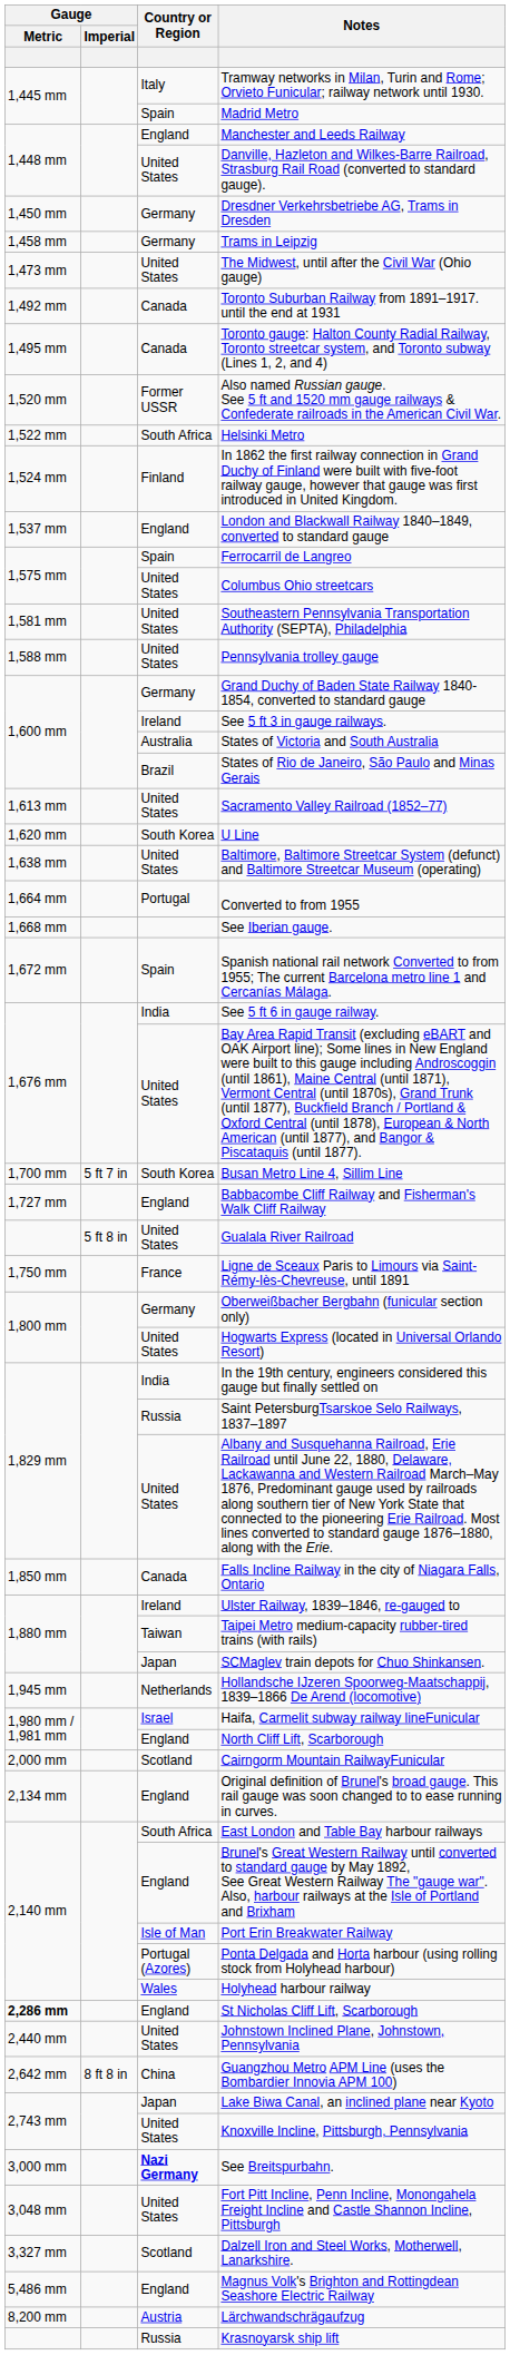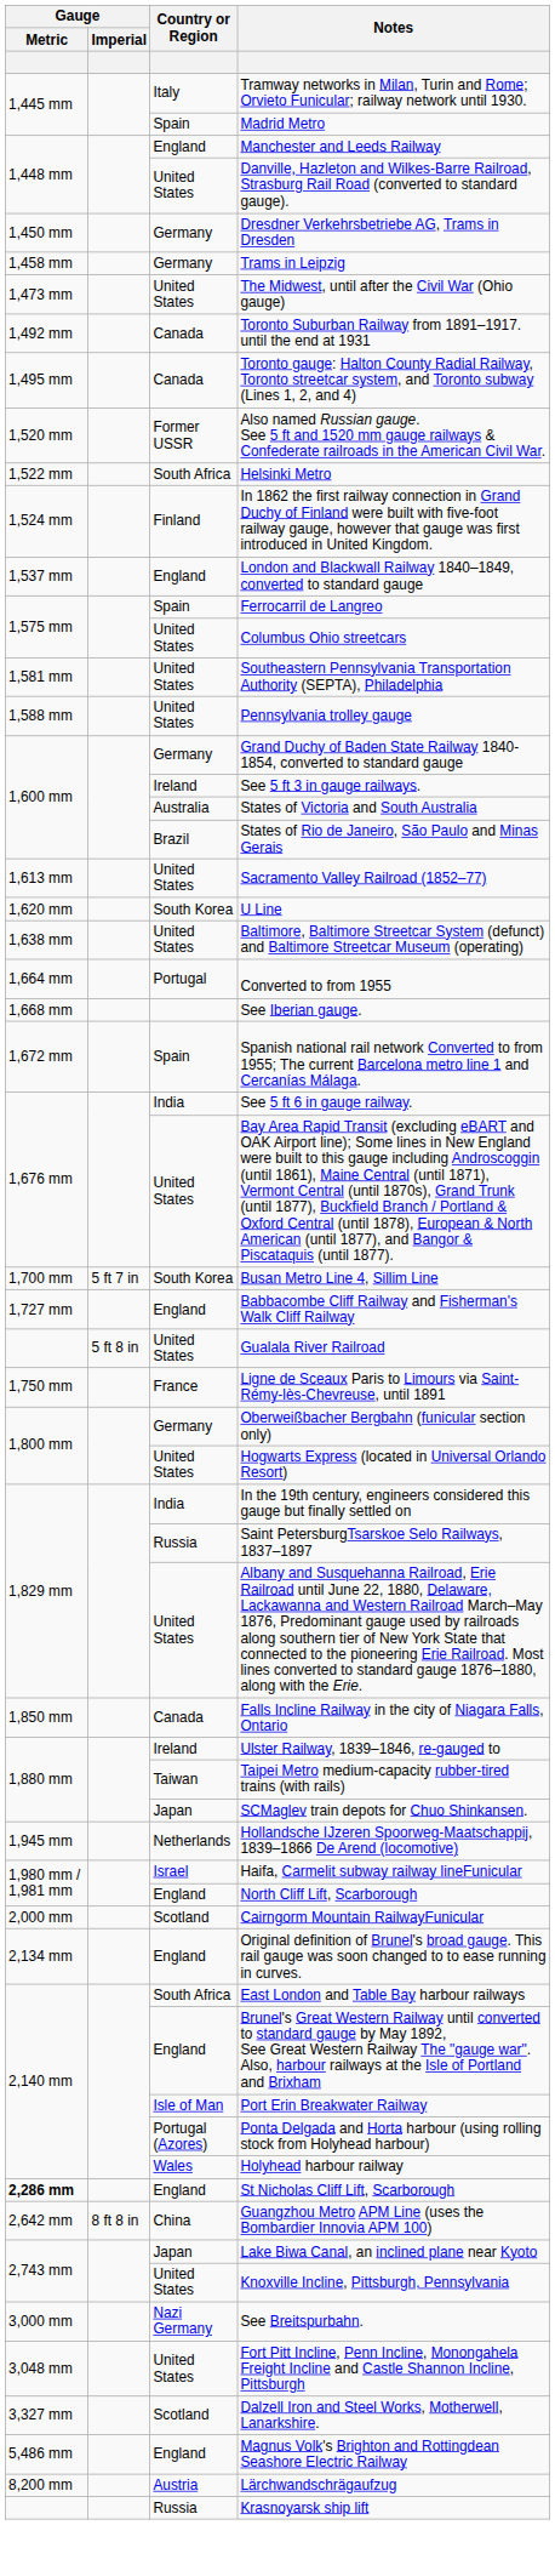 <table class="wikitable sortable collapsible uncollapsed">
 <tr>
 <th colspan=2>Gauge</th>
 <th rowspan=2>Country or Region</th>
 <th rowspan=2>Notes</th>
 </tr>
 <tr>
 <th>Metric</th>
 <th>Imperial</th>
 </tr>
 <tr>
 <th> </th>
 <th></th>
 <th></th>
 <th></th>
 </tr>
 <tr>
 <td rowspan="2">1,445 mm</td>
 <td rowspan="2"></td>
 <td>Italy</td>
 <td>Tramway networks in <a href='#'>Milan</a>, Turin and <a href='#'>Rome</a>; <a href='#'>Orvieto Funicular</a>; railway network until 1930.</td>
 </tr>
 <tr>
 <td>Spain</td>
 <td><a href='#'>Madrid Metro</a></td>
 </tr>
 <tr>
 <td rowspan="2">1,448 mm</td>
 <td rowspan="2"></td>
 <td>England</td>
 <td><a href='#'>Manchester and Leeds Railway</a></td>
 </tr>
 <tr>
 <td>United States</td>
 <td><a href='#'>Danville, Hazleton and Wilkes-Barre Railroad</a>, <a href='#'>Strasburg Rail Road</a> (converted to standard gauge).</td>
 </tr>
 <tr>
 <td>1,450 mm</td>
 <td></td>
 <td>Germany</td>
 <td><a href='#'>Dresdner Verkehrsbetriebe AG</a>, <a href='#'>Trams in Dresden</a></td>
 </tr>
 <tr>
 <td>1,458 mm</td>
 <td></td>
 <td>Germany</td>
 <td><a href='#'>Trams in Leipzig</a></td>
 </tr>
 <tr>
 <td>1,473 mm</td>
 <td></td>
 <td>United States</td>
 <td><a href='#'>The Midwest</a>, until after the <a href='#'>Civil War</a> (Ohio gauge)</td>
 </tr>
 <tr>
 <td>1,492 mm</td>
 <td></td>
 <td>Canada</td>
 <td><a href='#'>Toronto Suburban Railway</a> from 1891–1917.  until the end at 1931</td>
 </tr>
 <tr>
 <td>1,495 mm</td>
 <td></td>
 <td>Canada</td>
 <td><a href='#'>Toronto gauge</a>: <a href='#'>Halton County Radial Railway</a>, <a href='#'>Toronto streetcar system</a>, and <a href='#'>Toronto subway</a> (Lines 1, 2, and 4)</td>
 </tr>
 <tr>
 <td>1,520 mm</td>
 <td></td>
 <td>Former USSR</td>
 <td>Also named <em>Russian gauge</em>.<br>See <a href='#'>5 ft and 1520 mm gauge railways</a> & <a href='#'>Confederate railroads in the American Civil War</a>.</td>
 </tr>
 <tr>
 <td>1,522 mm</td>
 <td></td>
 <td>South Africa</td>
 <td><a href='#'>Helsinki Metro</a></td>
 </tr>
 <tr>
 <td>1,524 mm</td>
 <td></td>
 <td>Finland</td>
 <td>In 1862 the first railway connection in <a href='#'>Grand Duchy of Finland</a> were built with five-foot railway gauge, however that gauge was first introduced in United Kingdom.</td>
 </tr>
 <tr>
 <td>1,537 mm</td>
 <td></td>
 <td>England</td>
 <td><a href='#'>London and Blackwall Railway</a> 1840–1849, <a href='#'>converted</a> to standard gauge</td>
 </tr>
 <tr>
 <td rowspan="2">1,575 mm</td>
 <td rowspan="2"></td>
 <td>Spain</td>
 <td><a href='#'>Ferrocarril de Langreo</a></td>
 </tr>
 <tr>
 <td>United States</td>
 <td><a href='#'>Columbus Ohio streetcars</a></td>
 </tr>
 <tr>
 <td>1,581 mm</td>
 <td></td>
 <td>United States</td>
 <td><a href='#'>Southeastern Pennsylvania Transportation Authority</a> (SEPTA), <a href='#'>Philadelphia</a></td>
 </tr>
 <tr>
 <td>1,588 mm</td>
 <td></td>
 <td>United States</td>
 <td><a href='#'>Pennsylvania trolley gauge</a></td>
 </tr>
 <tr>
 <td rowspan="4">1,600 mm</td>
 <td rowspan="4"></td>
 <td>Germany</td>
 <td><a href='#'>Grand Duchy of Baden State Railway</a> 1840-1854, converted to standard gauge</td>
 </tr>
 <tr>
 <td>Ireland</td>
 <td>See <a href='#'>5 ft 3 in gauge railways</a>.</td>
 </tr>
 <tr>
 <td>Australia</td>
 <td>States of <a href='#'>Victoria</a> and <a href='#'>South Australia</a></td>
 </tr>
 <tr>
 <td>Brazil</td>
 <td>States of <a href='#'>Rio de Janeiro</a>, <a href='#'>São Paulo</a> and <a href='#'>Minas Gerais</a></td>
 </tr>
 <tr>
 <td>1,613 mm</td>
 <td></td>
 <td>United States</td>
 <td><a href='#'>Sacramento Valley Railroad (1852–77)</a></td>
 </tr>
 <tr>
 <td>1,620 mm</td>
 <td></td>
 <td>South Korea</td>
 <td><a href='#'>U Line</a></td>
 </tr>
 <tr>
 <td>1,638 mm</td>
 <td></td>
 <td>United States</td>
 <td><a href='#'>Baltimore</a>, <a href='#'>Baltimore Streetcar System</a> (defunct) and <a href='#'>Baltimore Streetcar Museum</a> (operating)</td>
 </tr>
 <tr>
 <td>1,664 mm</td>
 <td></td>
 <td>Portugal</td>
 <td><br>Converted to  from 1955</td>
 </tr>
 <tr>
 <td>1,668 mm</td>
 <td></td>
 <td></td>
 <td>See <a href='#'>Iberian gauge</a>.</td>
 </tr>
 <tr>
 <td>1,672 mm</td>
 <td><br></td>
 <td>Spain</td>
 <td><br>Spanish national rail network <a href='#'>Converted</a> to  from 1955; The current <a href='#'>Barcelona metro line 1</a> and <a href='#'>Cercanías Málaga</a>.</td>
 </tr>
 <tr>
 <td rowspan="2">1,676 mm</td>
 <td rowspan="2"></td>
 <td>India</td>
 <td>See <a href='#'>5 ft 6 in gauge railway</a>.</td>
 </tr>
 <tr>
 <td>United States</td>
 <td><a href='#'>Bay Area Rapid Transit</a> (excluding <a href='#'>eBART</a> and OAK Airport line); Some lines in New England were built to this gauge including <a href='#'>Androscoggin</a> (until 1861), <a href='#'>Maine Central</a> (until 1871), <a href='#'>Vermont Central</a> (until 1870s), <a href='#'>Grand Trunk</a> (until 1877), <a href='#'>Buckfield Branch / Portland & Oxford Central</a> (until 1878), <a href='#'>European & North American</a> (until 1877), and <a href='#'>Bangor & Piscataquis</a> (until 1877).</td>
 </tr>
 <tr>
 <td>1,700 mm</td>
 <td>5 ft 7 in </td>
 <td>South Korea</td>
 <td><a href='#'>Busan Metro Line 4</a>, <a href='#'>Sillim Line</a></td>
 </tr>
 <tr>
 <td>1,727 mm</td>
 <td></td>
 <td>England</td>
 <td><a href='#'>Babbacombe Cliff Railway</a> and <a href='#'>Fisherman's Walk Cliff Railway</a></td>
 </tr>
 <tr>
 <td></td>
 <td>5 ft 8  in</td>
 <td>United States</td>
 <td><a href='#'>Gualala River Railroad</a></td>
 </tr>
 <tr>
 <td>1,750 mm</td>
 <td></td>
 <td>France</td>
 <td><a href='#'>Ligne de Sceaux</a> Paris to <a href='#'>Limours</a> via <a href='#'>Saint-Rémy-lès-Chevreuse</a>, until 1891</td>
 </tr>
 <tr>
 <td rowspan="2">1,800 mm</td>
 <td rowspan="2"></td>
 <td>Germany</td>
 <td><a href='#'>Oberweißbacher Bergbahn</a> (<a href='#'>funicular</a> section only)</td>
 </tr>
 <tr>
 <td>United States</td>
 <td><a href='#'>Hogwarts Express</a> (located in <a href='#'>Universal Orlando Resort</a>)</td>
 </tr>
 <tr>
 <td rowspan=3>1,829 mm</td>
 <td rowspan=3></td>
 <td>India</td>
 <td>In the 19th century, engineers considered this gauge but finally settled on </td>
 </tr>
 <tr>
 <td>Russia</td>
 <td>Saint Petersburg<a href='#'>Tsarskoe Selo Railways</a>, 1837–1897</td>
 </tr>
 <tr>
 <td>United States</td>
 <td><a href='#'>Albany and Susquehanna Railroad</a>, <a href='#'>Erie Railroad</a> until June 22, 1880, <a href='#'>Delaware, Lackawanna and Western Railroad</a> March–May 1876, Predominant gauge used by railroads along southern tier of New York State that connected to the pioneering <a href='#'>Erie Railroad</a>. Most lines converted to standard gauge 1876–1880, along with the <em>Erie</em>.</td>
 </tr>
 <tr>
 <td>1,850 mm</td>
 <td></td>
 <td>Canada</td>
 <td><a href='#'>Falls Incline Railway</a> in the city of <a href='#'>Niagara Falls</a>, <a href='#'>Ontario</a></td>
 </tr>
 <tr>
 <td rowspan=3>1,880 mm</td>
 <td rowspan=3></td>
 <td>Ireland</td>
 <td><a href='#'>Ulster Railway</a>, 1839–1846, <a href='#'>re-gauged</a> to </td>
 </tr>
 <tr>
 <td>Taiwan</td>
 <td><a href='#'>Taipei Metro</a> medium-capacity <a href='#'>rubber-tired</a> trains (with  rails)</td>
 </tr>
 <tr>
 <td>Japan</td>
 <td><a href='#'>SCMaglev</a> train depots for <a href='#'>Chuo Shinkansen</a>.</td>
 </tr>
 <tr>
 <td>1,945 mm</td>
 <td></td>
 <td>Netherlands</td>
 <td><a href='#'>Hollandsche IJzeren Spoorweg-Maatschappij</a>, 1839–1866 <a href='#'>De Arend (locomotive)</a></td>
 </tr>
 <tr>
 <td rowspan=2>1,980 mm / 1,981 mm</td>
 <td rowspan=2></td>
 <td><a href='#'>Israel</a></td>
 <td>Haifa, <a href='#'> Carmelit subway railway line</a><a href='#'>Funicular</a></td>
 </tr>
 <tr>
 <td>England</td>
 <td><a href='#'>North Cliff Lift</a>, <a href='#'>Scarborough</a></td>
 </tr>
 <tr>
 <td>2,000 mm</td>
 <td></td>
 <td>Scotland</td>
 <td><a href='#'>Cairngorm Mountain Railway</a><a href='#'>Funicular</a></td>
 </tr>
 <tr>
 <td>2,134 mm</td>
 <td></td>
 <td>England</td>
 <td>Original definition of <a href='#'>Brunel</a>'s <a href='#'>broad gauge</a>. This rail gauge was soon changed to  to ease running in curves.</td>
 </tr>
 <tr>
 <td rowspan=5>2,140 mm</td>
 <td rowspan=5></td>
 <td>South Africa</td>
 <td><a href='#'>East London</a> and <a href='#'>Table Bay</a> harbour railways</td>
 </tr>
 <tr>
 <td>England</td>
 <td><a href='#'>Brunel</a>'s <a href='#'>Great Western Railway</a> until <a href='#'>converted</a> to <a href='#'>standard gauge</a> by May 1892,<br> See Great Western Railway <a href='#'>The "gauge war"</a>. Also, <a href='#'>harbour</a> railways at the <a href='#'>Isle of Portland</a> and <a href='#'>Brixham</a></td>
 </tr>
 <tr>
 <td><a href='#'>Isle of Man</a></td>
 <td><a href='#'>Port Erin Breakwater Railway</a></td>
 </tr>
 <tr>
 <td>Portugal (<a href='#'>Azores</a>)</td>
 <td><a href='#'>Ponta Delgada</a> and <a href='#'>Horta</a> harbour (using rolling stock from Holyhead harbour)</td>
 </tr>
 <tr>
 <td><a href='#'>Wales</a></td>
 <td><a href='#'>Holyhead</a> harbour railway</td>
 </tr>
 <tr>
 <td><strong>2,286 mm</strong></td>
 <td></td>
 <td>England</td>
 <td><a href='#'>St Nicholas Cliff Lift</a>, <a href='#'>Scarborough</a></td>
 </tr>
 <tr>
-<td>2,440 mm</td>
-<td></td>
-<td>United States</td>
-<td><a href='#'>Johnstown Inclined Plane</a>, <a href='#'>Johnstown, Pennsylvania</a></td>
-</tr>
-<tr>
 <td>2,642 mm</td>
 <td>8 ft 8 in</td>
 <td>China</td>
 <td><a href='#'>Guangzhou Metro</a> <a href='#'>APM Line</a> (uses the <a href='#'>Bombardier Innovia APM 100</a>)</td>
 </tr>
 <tr>
 <td rowspan="2">2,743 mm</td>
 <td rowspan="2"></td>
 <td>Japan</td>
 <td><a href='#'>Lake Biwa Canal</a>, an <a href='#'>inclined plane</a> near <a href='#'>Kyoto</a></td>
 </tr>
 <tr>
 <td>United States</td>
 <td><a href='#'>Knoxville Incline</a>, <a href='#'>Pittsburgh, Pennsylvania</a></td>
 </tr>
 <tr>
 <td>3,000 mm</td>
 <td></td>
-<td><strong><a href='#'>Nazi Germany</a></strong></td>
+<td><a href='#'>Nazi Germany</a></td>
 <td>See <a href='#'>Breitspurbahn</a>.</td>
 </tr>
 <tr>
 <td>3,048 mm</td>
 <td></td>
 <td>United States</td>
 <td><a href='#'>Fort Pitt Incline</a>, <a href='#'>Penn Incline</a>, <a href='#'>Monongahela Freight Incline</a> and <a href='#'>Castle Shannon Incline</a>, <a href='#'>Pittsburgh</a></td>
 </tr>
 <tr>
 <td>3,327 mm</td>
 <td></td>
 <td>Scotland</td>
 <td><a href='#'>Dalzell Iron and Steel Works</a>, <a href='#'>Motherwell</a>, <a href='#'>Lanarkshire</a>.</td>
 </tr>
 <tr>
 <td>5,486 mm</td>
 <td></td>
 <td>England</td>
 <td><a href='#'>Magnus Volk</a>'s <a href='#'>Brighton and Rottingdean Seashore Electric Railway</a></td>
 </tr>
 <tr>
 <td>8,200 mm</td>
 <td></td>
 <td><a href='#'>Austria</a></td>
 <td><a href='#'>Lärchwandschrägaufzug</a></td>
 </tr>
 <tr>
 <td></td>
 <td></td>
 <td>Russia</td>
 <td><a href='#'>Krasnoyarsk ship lift</a></td>
 </tr>
 </table>
